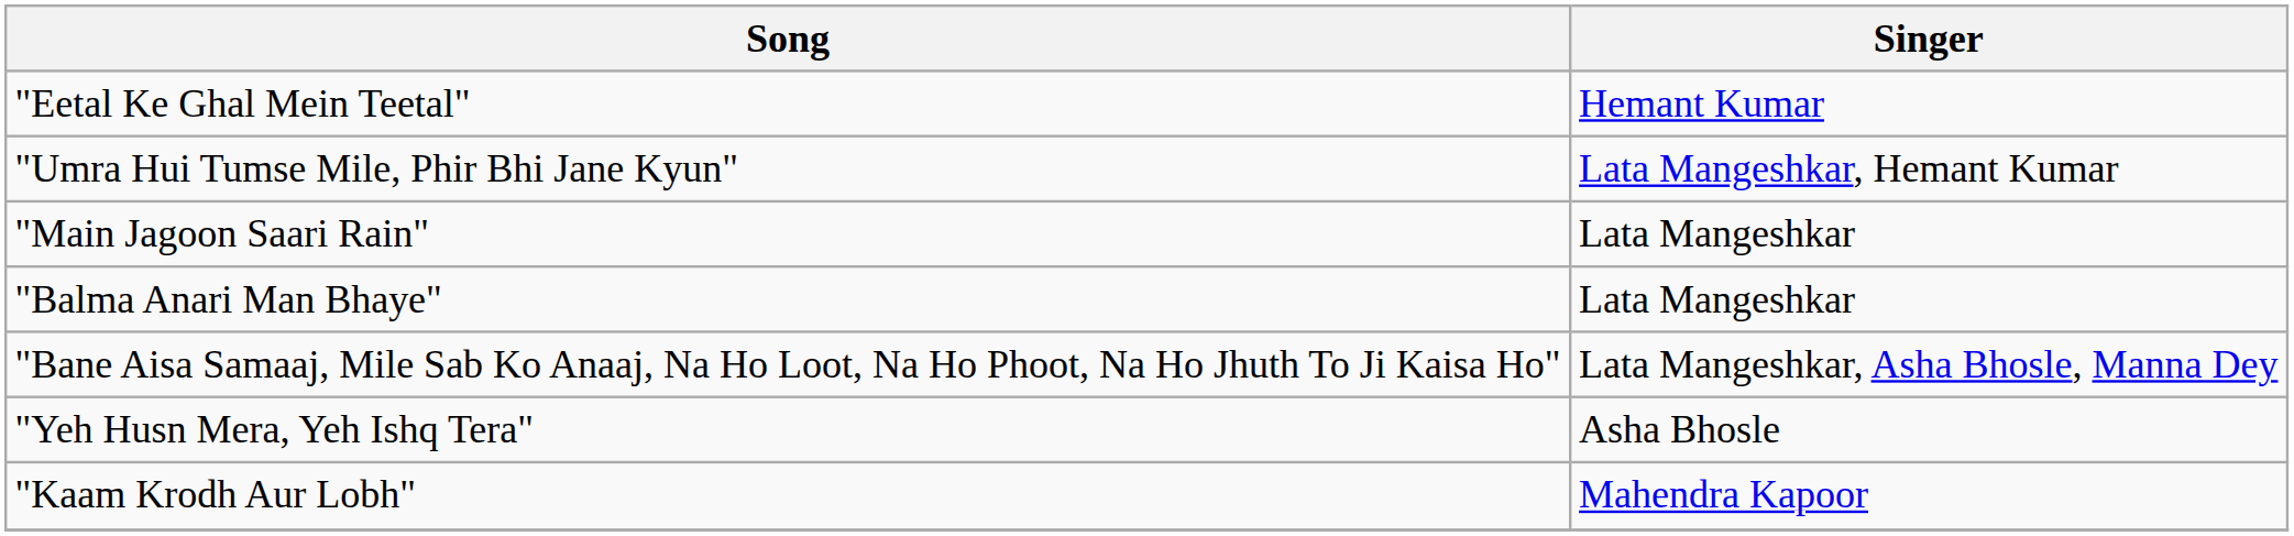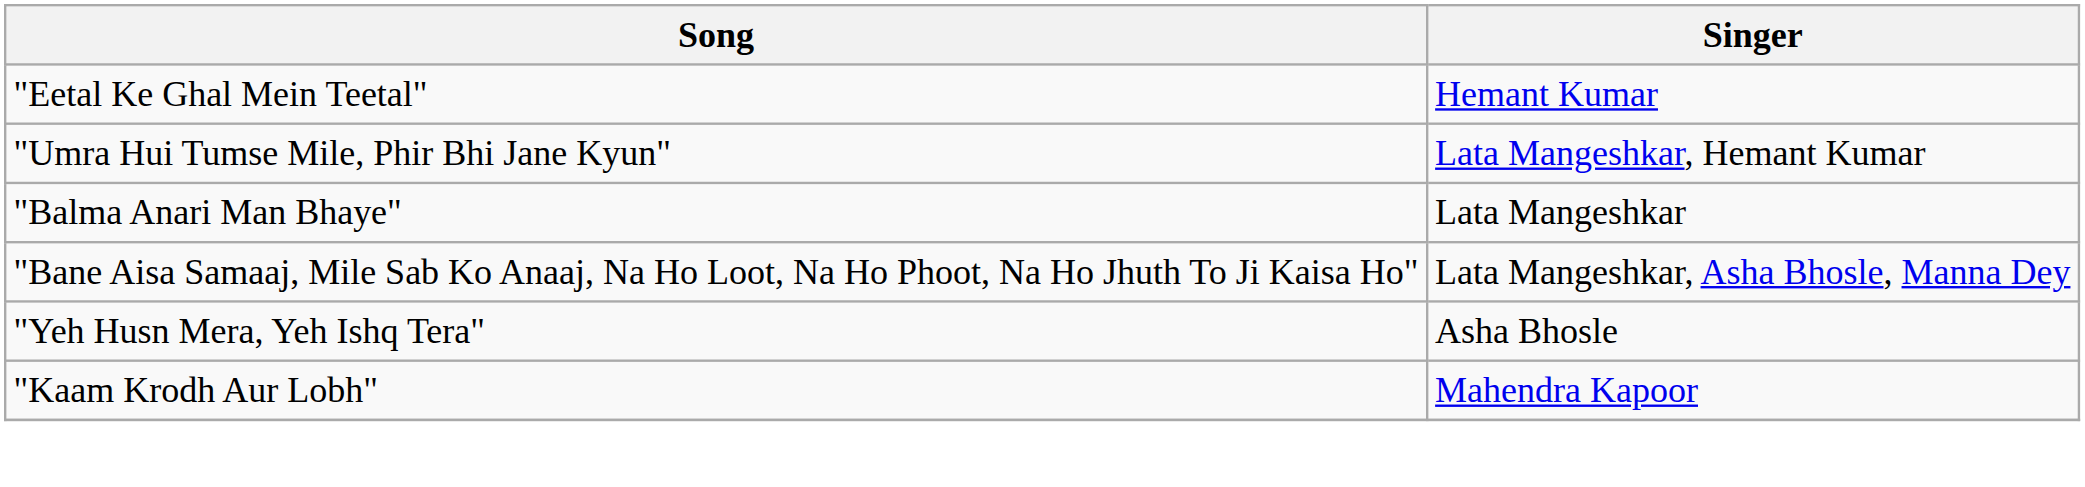 <table class="wikitable" style="font-size:95%;">
 <tr>
 <th>Song</th>
 <th>Singer</th>
 </tr>
 <tr>
 <td>"Eetal Ke Ghal Mein Teetal"</td>
 <td><a href='#'>Hemant Kumar</a></td>
 </tr>
 <tr>
 <td>"Umra Hui Tumse Mile, Phir Bhi Jane Kyun"</td>
 <td><a href='#'>Lata Mangeshkar</a>, Hemant Kumar</td>
-</tr>
-<tr>
-<td>"Main Jagoon Saari Rain"</td>
-<td>Lata Mangeshkar</td>
 </tr>
 <tr>
 <td>"Balma Anari Man Bhaye"</td>
 <td>Lata Mangeshkar</td>
 </tr>
 <tr>
 <td>"Bane Aisa Samaaj, Mile Sab Ko Anaaj, Na Ho Loot, Na Ho Phoot, Na Ho Jhuth To Ji Kaisa Ho"</td>
 <td>Lata Mangeshkar, <a href='#'>Asha Bhosle</a>, <a href='#'>Manna Dey</a></td>
 </tr>
 <tr>
 <td>"Yeh Husn Mera, Yeh Ishq Tera"</td>
 <td>Asha Bhosle</td>
 </tr>
 <tr>
 <td>"Kaam Krodh Aur Lobh"</td>
 <td><a href='#'>Mahendra Kapoor</a></td>
 </tr>
 <tr>
 </tr>
 </table>
